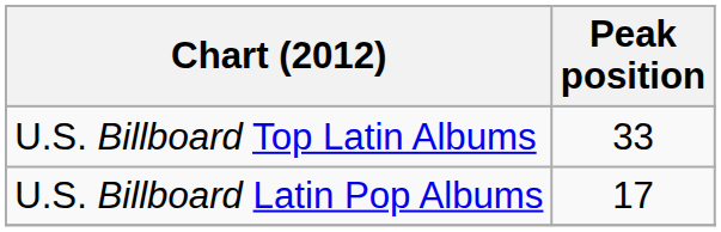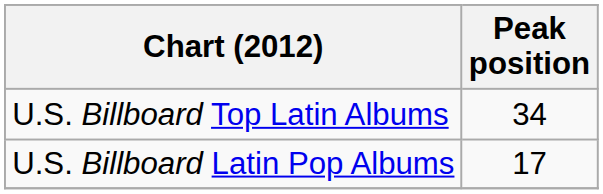 <table class="wikitable sortable">
 <tr>
 <th align="left">Chart (2012)</th>
 <th align="left">Peak<br>position</th>
 </tr>
 <tr>
 <td align="left">U.S. <em>Billboard</em> <a href='#'>Top Latin Albums</a></td>
-<td align="center">33</td>
+<td align="center">34</td>
 </tr>
 <tr>
 <td align="left">U.S. <em>Billboard</em> <a href='#'>Latin Pop Albums</a></td>
 <td align="center">17</td>
 </tr>
 <tr>
 </tr>
 </table>
